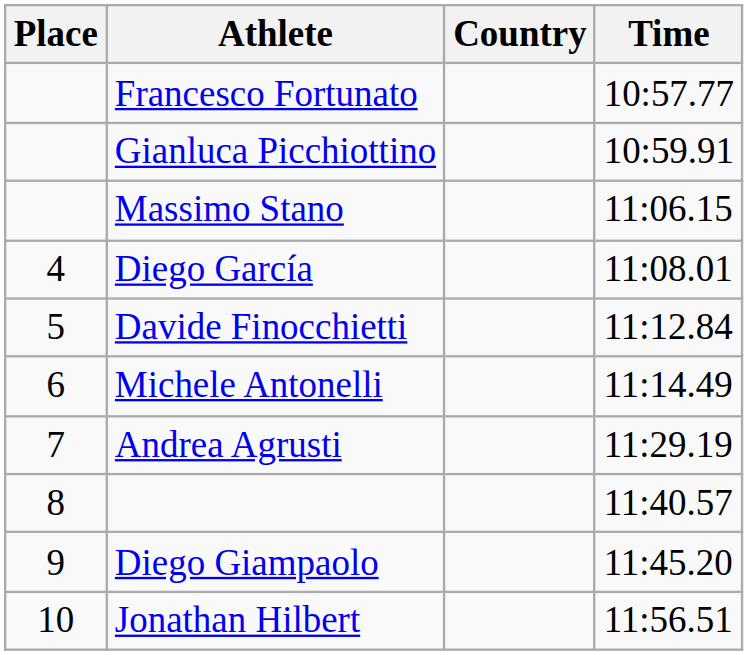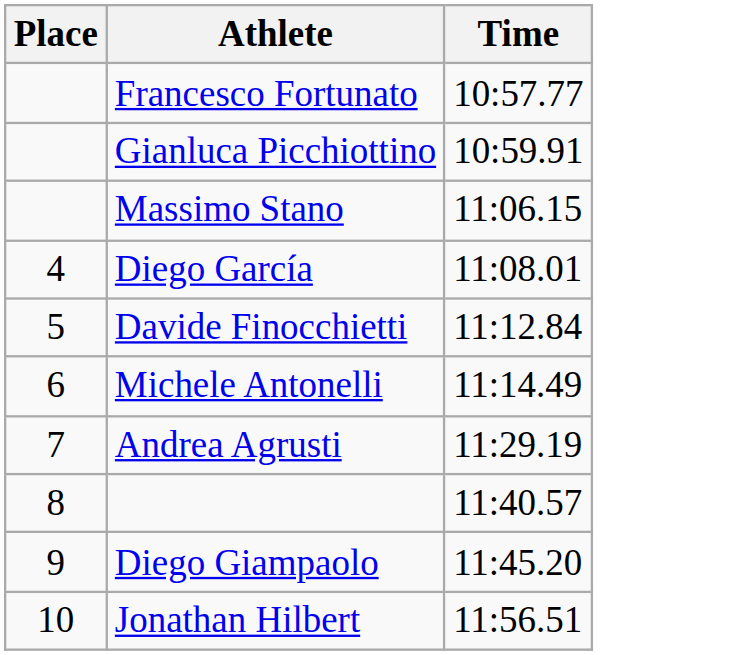 <table class="wikitable">
 <tr>
 <th>Place</th>
 <th>Athlete</th>
-<th>Country</th>
 <th>Time</th>
 </tr>
 <tr>
 <td align=center></td>
 <td><a href='#'>Francesco Fortunato</a></td>
-<td></td>
 <td>10:57.77</td>
 </tr>
 <tr>
 <td align=center></td>
 <td><a href='#'>Gianluca Picchiottino</a></td>
-<td></td>
 <td>10:59.91</td>
 </tr>
 <tr>
 <td align=center></td>
 <td><a href='#'>Massimo Stano</a></td>
-<td></td>
 <td>11:06.15</td>
 </tr>
 <tr>
 <td align=center>4</td>
 <td><a href='#'>Diego García</a></td>
-<td></td>
 <td>11:08.01</td>
 </tr>
 <tr>
 <td align=center>5</td>
 <td><a href='#'>Davide Finocchietti</a></td>
-<td></td>
 <td>11:12.84</td>
 </tr>
 <tr>
 <td align=center>6</td>
 <td><a href='#'>Michele Antonelli</a></td>
-<td></td>
 <td>11:14.49</td>
 </tr>
 <tr>
 <td align=center>7</td>
 <td><a href='#'>Andrea Agrusti</a></td>
-<td></td>
 <td>11:29.19</td>
 </tr>
 <tr>
 <td align=center>8</td>
-<td></td>
 <td></td>
 <td>11:40.57</td>
 </tr>
 <tr>
 <td align=center>9</td>
 <td><a href='#'>Diego Giampaolo</a></td>
-<td></td>
 <td>11:45.20</td>
 </tr>
 <tr>
 <td align=center>10</td>
 <td><a href='#'>Jonathan Hilbert</a></td>
-<td></td>
 <td>11:56.51</td>
 </tr>
 </table>
